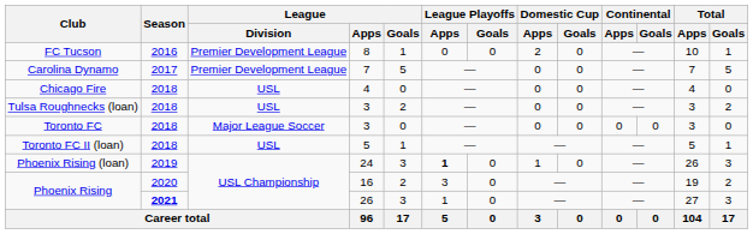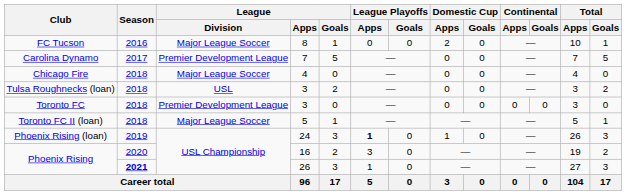 <table class="wikitable" style="text-align:center">
 <tr>
 <th rowspan="2">Club</th>
 <th rowspan="2">Season</th>
 <th colspan="3">League</th>
 <th colspan="2">League Playoffs</th>
 <th colspan="2">Domestic Cup</th>
 <th colspan="2">Continental</th>
 <th colspan="2">Total</th>
 </tr>
 <tr>
 <th>Division</th>
 <th>Apps</th>
 <th>Goals</th>
 <th>Apps</th>
 <th>Goals</th>
 <th>Apps</th>
 <th>Goals</th>
 <th>Apps</th>
 <th>Goals</th>
 <th>Apps</th>
 <th>Goals</th>
 </tr>
 <tr>
 <td><a href='#'>FC Tucson</a></td>
 <td><a href='#'>2016</a></td>
-<td><a href='#'>Premier Development League</a></td>
+<td><a href='#'>Major League Soccer</a></td>
 <td>8</td>
 <td>1</td>
 <td>0</td>
 <td>0</td>
 <td>2</td>
 <td>0</td>
 <td colspan="2">—</td>
 <td>10</td>
 <td>1</td>
 </tr>
 <tr>
 <td><a href='#'>Carolina Dynamo</a></td>
 <td><a href='#'>2017</a></td>
 <td><a href='#'>Premier Development League</a></td>
 <td>7</td>
 <td>5</td>
 <td colspan="2">—</td>
 <td>0</td>
 <td>0</td>
 <td colspan="2">—</td>
 <td>7</td>
 <td>5</td>
 </tr>
 <tr>
 <td><a href='#'>Chicago Fire</a></td>
 <td><a href='#'>2018</a></td>
-<td><a href='#'>USL</a></td>
+<td><a href='#'>Major League Soccer</a></td>
 <td>4</td>
 <td>0</td>
 <td colspan="2">—</td>
 <td>0</td>
 <td>0</td>
 <td colspan="2">—</td>
 <td>4</td>
 <td>0</td>
 </tr>
 <tr>
 <td><a href='#'>Tulsa Roughnecks</a> (loan)</td>
 <td><a href='#'>2018</a></td>
 <td><a href='#'>USL</a></td>
 <td>3</td>
 <td>2</td>
 <td colspan="2">—</td>
 <td>0</td>
 <td>0</td>
 <td colspan="2">—</td>
 <td>3</td>
 <td>2</td>
 </tr>
 <tr>
 <td><a href='#'>Toronto FC</a></td>
 <td><a href='#'>2018</a></td>
-<td><a href='#'>Major League Soccer</a></td>
+<td><a href='#'>Premier Development League</a></td>
 <td>3</td>
 <td>0</td>
 <td colspan="2">—</td>
 <td>0</td>
 <td>0</td>
 <td>0</td>
 <td>0</td>
 <td>3</td>
 <td>0</td>
 </tr>
 <tr>
 <td><a href='#'>Toronto FC II</a> (loan)</td>
 <td><a href='#'>2018</a></td>
-<td><a href='#'>USL</a></td>
+<td><a href='#'>Major League Soccer</a></td>
 <td>5</td>
 <td>1</td>
 <td colspan="2">—</td>
 <td colspan="2">—</td>
 <td colspan="2">—</td>
 <td>5</td>
 <td>1</td>
 </tr>
 <tr>
 <td><a href='#'>Phoenix Rising</a> (loan)</td>
 <td><a href='#'>2019</a></td>
 <td rowspan="3"><a href='#'>USL Championship</a></td>
 <td>24</td>
 <td>3</td>
 <td><strong>1</strong></td>
 <td>0</td>
 <td>1</td>
 <td>0</td>
 <td colspan="2">—</td>
 <td>26</td>
 <td>3</td>
 </tr>
 <tr>
 <td rowspan=2><a href='#'>Phoenix Rising</a></td>
 <td><a href='#'>2020</a></td>
 <td>16</td>
 <td>2</td>
 <td>3</td>
 <td>0</td>
 <td colspan="2">—</td>
 <td colspan="2">—</td>
 <td>19</td>
 <td>2</td>
 </tr>
 <tr>
 <td><strong><a href='#'>2021</a></strong></td>
 <td>26</td>
 <td>3</td>
 <td>1</td>
 <td>0</td>
 <td colspan="2">—</td>
 <td colspan="2">—</td>
 <td>27</td>
 <td>3</td>
 </tr>
 <tr>
 <th colspan="3">Career total</th>
 <th>96</th>
 <th>17</th>
 <th>5</th>
 <th>0</th>
 <th>3</th>
 <th>0</th>
 <th>0</th>
 <th>0</th>
 <th>104</th>
 <th>17</th>
 </tr>
 </table>
